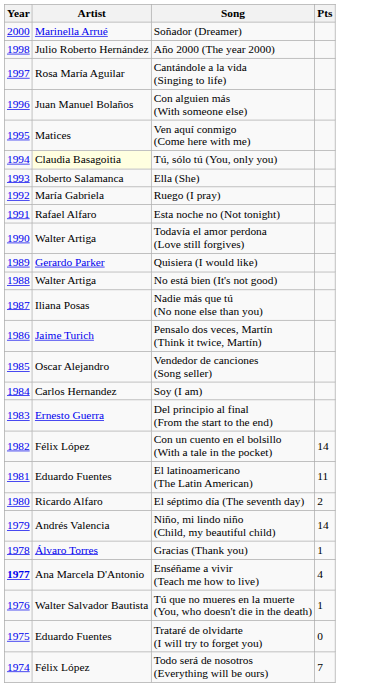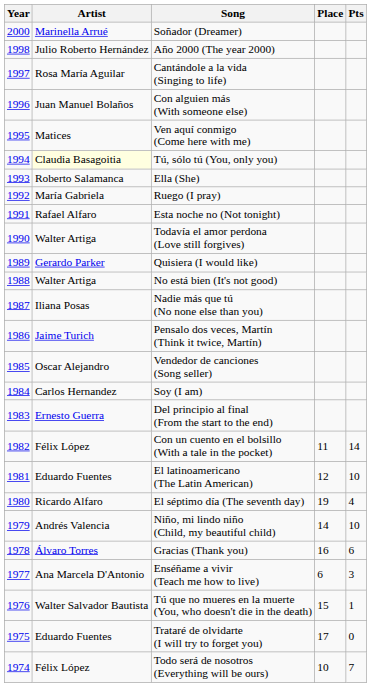 <table class="sortable wikitable">
 <tr>
 <th>Year</th>
 <th>Artist</th>
 <th>Song</th>
+<th>Place</th>
 <th>Pts</th>
 </tr>
 <tr>
 <td><a href='#'>2000</a></td>
 <td><a href='#'>Marinella Arrué</a></td>
 <td>Soñador (Dreamer)</td>
 <td></td>
+<td></td>
 </tr>
 <tr>
 <td><a href='#'>1998</a></td>
 <td>Julio Roberto Hernández</td>
 <td>Año 2000 (The year 2000)</td>
+<td></td>
 <td></td>
 </tr>
 <tr>
 <td><a href='#'>1997</a></td>
 <td>Rosa María Aguilar</td>
 <td>Cantándole a la vida<br>(Singing to life)</td>
 <td></td>
+<td></td>
 </tr>
 <tr>
 <td><a href='#'>1996</a></td>
 <td>Juan Manuel Bolaños</td>
 <td>Con alguien más<br>(With someone else)</td>
+<td></td>
 <td></td>
 </tr>
 <tr>
 <td><a href='#'>1995</a></td>
 <td>Matices</td>
 <td>Ven aquí conmigo<br>(Come here with me)</td>
 <td></td>
+<td></td>
 </tr>
 <tr>
 <td><a href='#'>1994</a></td>
 <td style="background: lightyellow;">Claudia Basagoitia</td>
 <td>Tú, sólo tú (You, only you)</td>
+<td></td>
 <td></td>
 </tr>
 <tr>
 <td><a href='#'>1993</a></td>
 <td>Roberto Salamanca</td>
 <td>Ella (She)</td>
 <td></td>
+<td></td>
 </tr>
 <tr>
 <td><a href='#'>1992</a></td>
 <td>María Gabriela</td>
 <td>Ruego (I pray)</td>
+<td></td>
 <td></td>
 </tr>
 <tr>
 <td><a href='#'>1991</a></td>
 <td>Rafael Alfaro</td>
 <td>Esta noche no (Not tonight)</td>
 <td></td>
+<td></td>
 </tr>
 <tr>
 <td><a href='#'>1990</a></td>
 <td>Walter Artiga</td>
 <td>Todavía el amor perdona<br>(Love still forgives)</td>
+<td></td>
 <td></td>
 </tr>
 <tr>
 <td><a href='#'>1989</a></td>
 <td><a href='#'>Gerardo Parker</a></td>
 <td>Quisiera (I would like)</td>
 <td></td>
+<td></td>
 </tr>
 <tr>
 <td><a href='#'>1988</a></td>
 <td>Walter Artiga</td>
 <td>No está bien (It's not good)</td>
+<td></td>
 <td></td>
 </tr>
 <tr>
 <td><a href='#'>1987</a></td>
 <td>Iliana Posas</td>
 <td>Nadie más que tú<br>(No none else than you)</td>
 <td></td>
+<td></td>
 </tr>
 <tr>
 <td><a href='#'>1986</a></td>
 <td><a href='#'>Jaime Turich</a></td>
 <td>Pensalo dos veces, Martín<br>(Think it twice, Martín)</td>
+<td></td>
 <td></td>
 </tr>
 <tr>
 <td><a href='#'>1985</a></td>
 <td>Oscar Alejandro</td>
 <td>Vendedor de canciones<br>(Song seller)</td>
 <td></td>
+<td></td>
 </tr>
 <tr>
 <td><a href='#'>1984</a></td>
 <td>Carlos Hernandez</td>
 <td>Soy (I am)</td>
+<td></td>
 <td></td>
 </tr>
 <tr>
 <td><a href='#'>1983</a></td>
 <td><a href='#'>Ernesto Guerra</a></td>
 <td>Del principio al final<br>(From the start to the end)</td>
 <td></td>
+<td></td>
 </tr>
 <tr>
 <td><a href='#'>1982</a></td>
 <td>Félix López</td>
 <td>Con un cuento en el bolsillo<br>(With a tale in the pocket)</td>
+<td>11</td>
 <td>14</td>
 </tr>
 <tr>
 <td><a href='#'>1981</a></td>
 <td>Eduardo Fuentes</td>
 <td>El latinoamericano<br>(The Latin American)</td>
-<td>11</td>
+<td>12</td>
+<td>10</td>
 </tr>
 <tr>
 <td><a href='#'>1980</a></td>
 <td>Ricardo Alfaro</td>
 <td>El séptimo día (The seventh day)</td>
-<td>2</td>
+<td>19</td>
+<td>4</td>
 </tr>
 <tr>
 <td><a href='#'>1979</a></td>
 <td>Andrés Valencia</td>
 <td>Niño, mi lindo niño<br>(Child, my beautiful child)</td>
 <td>14</td>
+<td>10</td>
 </tr>
 <tr>
 <td><a href='#'>1978</a></td>
 <td><a href='#'>Álvaro Torres</a></td>
 <td>Gracias (Thank you)</td>
-<td>1</td>
+<td>16</td>
+<td>6</td>
 </tr>
 <tr>
-<td><strong><a href='#'>1977</a></strong></td>
+<td><a href='#'>1977</a></td>
 <td>Ana Marcela D'Antonio</td>
 <td>Enséñame a vivir<br>(Teach me how to live)</td>
-<td>4</td>
+<td>6</td>
+<td>3</td>
 </tr>
 <tr>
 <td><a href='#'>1976</a></td>
 <td>Walter Salvador Bautista</td>
 <td>Tú que no mueres en la muerte<br>(You, who doesn't die in the death)</td>
+<td>15</td>
 <td>1</td>
 </tr>
 <tr>
 <td><a href='#'>1975</a></td>
 <td>Eduardo Fuentes</td>
 <td>Trataré de olvidarte<br>(I will try to forget you)</td>
+<td>17</td>
 <td>0</td>
 </tr>
 <tr>
 <td><a href='#'>1974</a></td>
 <td>Félix López</td>
 <td>Todo será de nosotros<br>(Everything will be ours)</td>
+<td>10</td>
 <td>7</td>
 </tr>
 </table>
